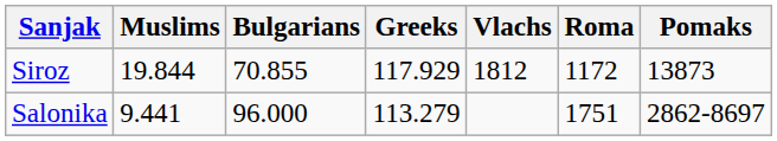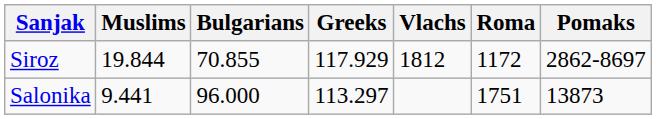 <table class="wikitable sortable">
 <tr>
 <th><a href='#'>Sanjak</a></th>
 <th>Muslims</th>
 <th>Bulgarians</th>
 <th>Greeks</th>
 <th>Vlachs</th>
 <th>Roma</th>
 <th>Pomaks</th>
 </tr>
 <tr>
 <td><a href='#'>Siroz</a></td>
 <td>19.844</td>
 <td>70.855</td>
 <td>117.929</td>
 <td>1812</td>
 <td>1172</td>
-<td>13873</td>
+<td>2862-8697</td>
 </tr>
 <tr>
 <td><a href='#'>Salonika</a></td>
 <td>9.441</td>
 <td>96.000</td>
-<td>113.279</td>
+<td>113.297</td>
 <td></td>
 <td>1751</td>
-<td>2862-8697</td>
+<td>13873</td>
 </tr>
 </table>
